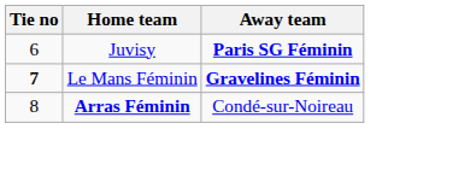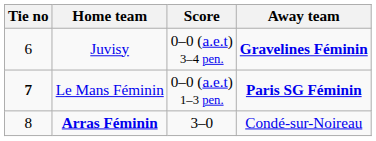 <table class="wikitable" style="text-align:center">
 <tr>
 <th>Tie no</th>
 <th>Home team</th>
+<th>Score</th>
 <th>Away team</th>
 </tr>
 <tr>
 <td>6</td>
 <td><a href='#'>Juvisy</a></td>
-<td><strong><a href='#'>Paris SG Féminin</a></strong></td>
+<td>0–0 (<a href='#'>a.e.t</a>) <br> <small>3–4 <a href='#'>pen.</a></small></td>
+<td><strong><a href='#'>Gravelines Féminin</a></strong></td>
 </tr>
 <tr>
 <td><strong>7</strong></td>
 <td><a href='#'>Le Mans Féminin</a></td>
-<td><strong><a href='#'>Gravelines Féminin</a></strong></td>
+<td>0–0 (<a href='#'>a.e.t</a>) <br> <small>1–3 <a href='#'>pen.</a></small></td>
+<td><strong><a href='#'>Paris SG Féminin</a></strong></td>
 </tr>
 <tr>
 <td>8</td>
 <td><strong><a href='#'>Arras Féminin</a></strong></td>
+<td>3–0</td>
 <td><a href='#'>Condé-sur-Noireau</a></td>
 </tr>
 </table>
